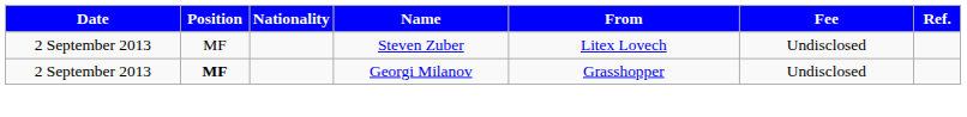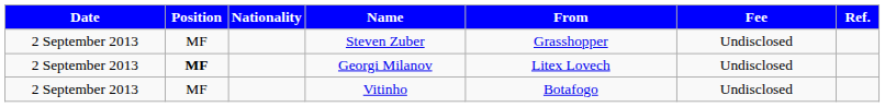 <table class="wikitable"  style="text-align:center; font-size:90%; ">
 <tr>
 <th style="background:#00f; color:white; width:150px;">Date</th>
 <th style="background:#00f; color:white; width:55px;">Position</th>
 <th style="background:#00f; color:white; width:505x;">Nationality</th>
 <th style="background:#00f; color:white; width:150px;">Name</th>
 <th style="background:#00f; color:white; width:200px;">From</th>
 <th style="background:#00f; color:white; width:150px;">Fee</th>
 <th style="background:#00f; color:white; width:35px;">Ref.</th>
 </tr>
 <tr>
 <td>2 September 2013</td>
 <td>MF</td>
 <td></td>
 <td><a href='#'>Steven Zuber</a></td>
-<td><a href='#'>Litex Lovech</a></td>
+<td><a href='#'>Grasshopper</a></td>
 <td>Undisclosed</td>
 <td></td>
 </tr>
 <tr>
 <td>2 September 2013</td>
 <td><strong>MF</strong></td>
 <td></td>
 <td><a href='#'>Georgi Milanov</a></td>
-<td><a href='#'>Grasshopper</a></td>
+<td><a href='#'>Litex Lovech</a></td>
+<td>Undisclosed</td>
+<td></td>
+</tr>
+<tr>
+<td>2 September 2013</td>
+<td>MF</td>
+<td></td>
+<td><a href='#'>Vitinho</a></td>
+<td><a href='#'>Botafogo</a></td>
 <td>Undisclosed</td>
 <td></td>
 </tr>
 </table>
